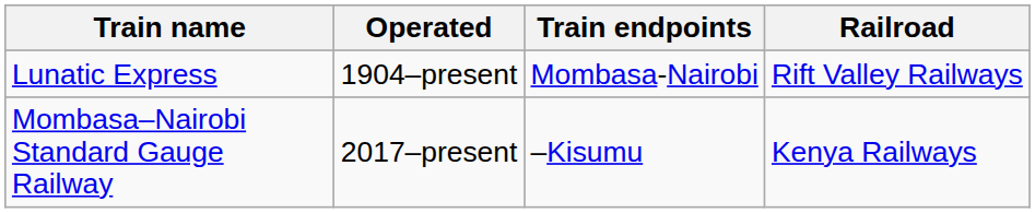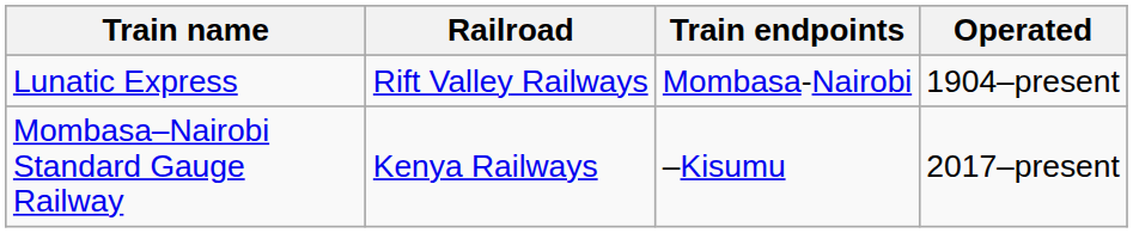 <table class="wikitable">
 <tr valign="top">
 <th width="175px">Train name</th>
+<th>Railroad</th>
+<th>Train endpoints</th>
 <th>Operated</th>
-<th>Train endpoints</th>
-<th>Railroad</th>
 </tr>
 <tr valign="top">
 <td><a href='#'>Lunatic Express</a></td>
+<td><a href='#'>Rift Valley Railways</a></td>
+<td><a href='#'>Mombasa</a>-<a href='#'>Nairobi</a></td>
 <td>1904–present</td>
-<td><a href='#'>Mombasa</a>-<a href='#'>Nairobi</a></td>
-<td><a href='#'>Rift Valley Railways</a></td>
 </tr>
 <tr>
 <td><a href='#'>Mombasa–Nairobi Standard Gauge Railway</a></td>
+<td><a href='#'>Kenya Railways</a></td>
+<td>–<a href='#'>Kisumu</a></td>
 <td>2017–present</td>
-<td>–<a href='#'>Kisumu</a></td>
-<td><a href='#'>Kenya Railways</a></td>
 </tr>
 </table>
